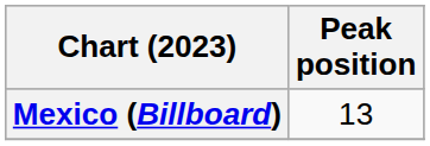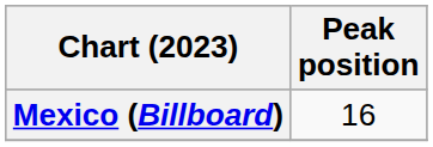 <table class="wikitable sortable plainrowheaders" style="text-align:center">
 <tr>
 <th scope="col">Chart (2023)</th>
 <th scope="col">Peak<br>position</th>
 </tr>
 <tr>
 <th scope="row"><a href='#'>Mexico</a> (<em><a href='#'>Billboard</a></em>)</th>
-<td>13</td>
+<td>16</td>
 </tr>
 <tr>
 </tr>
 </table>
